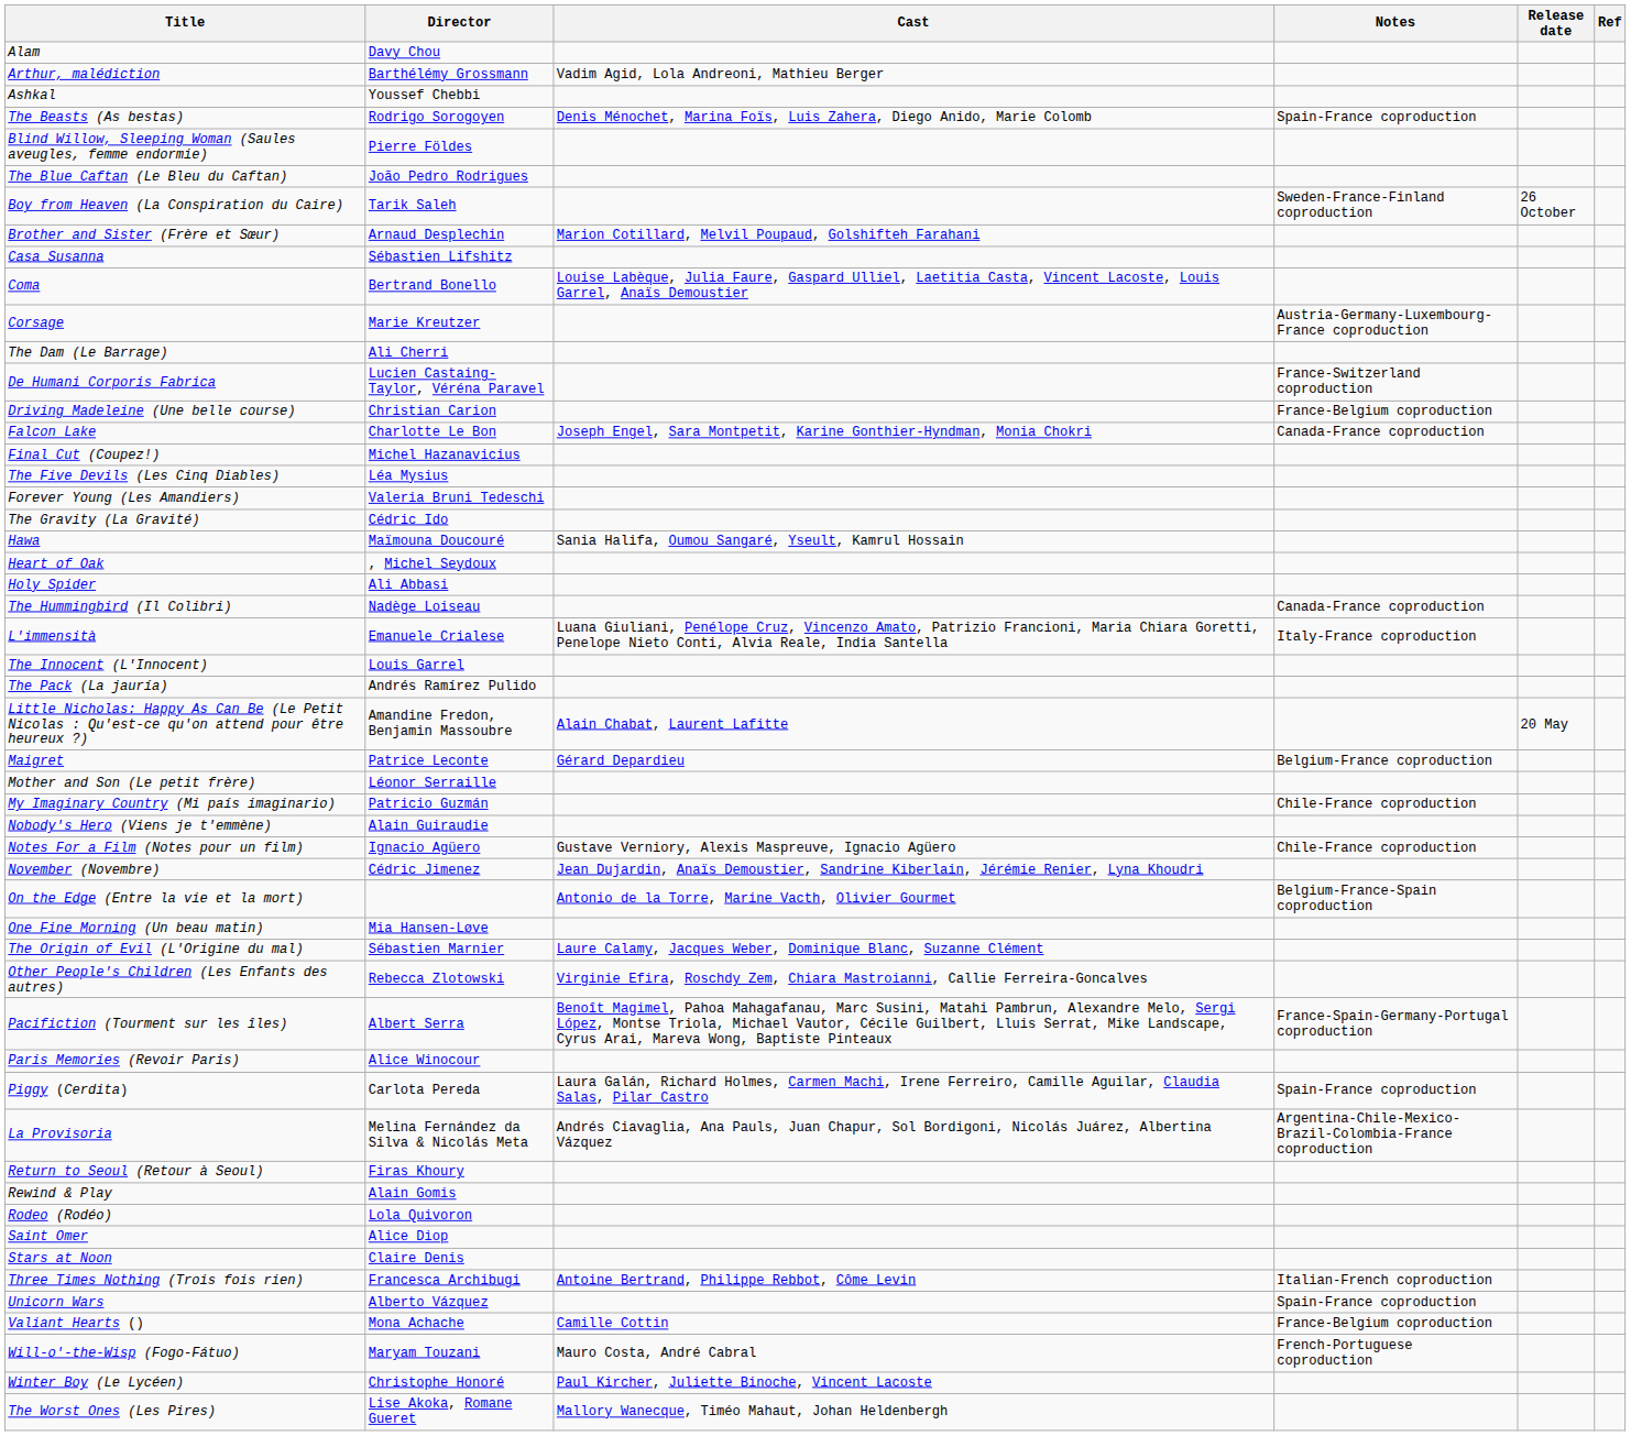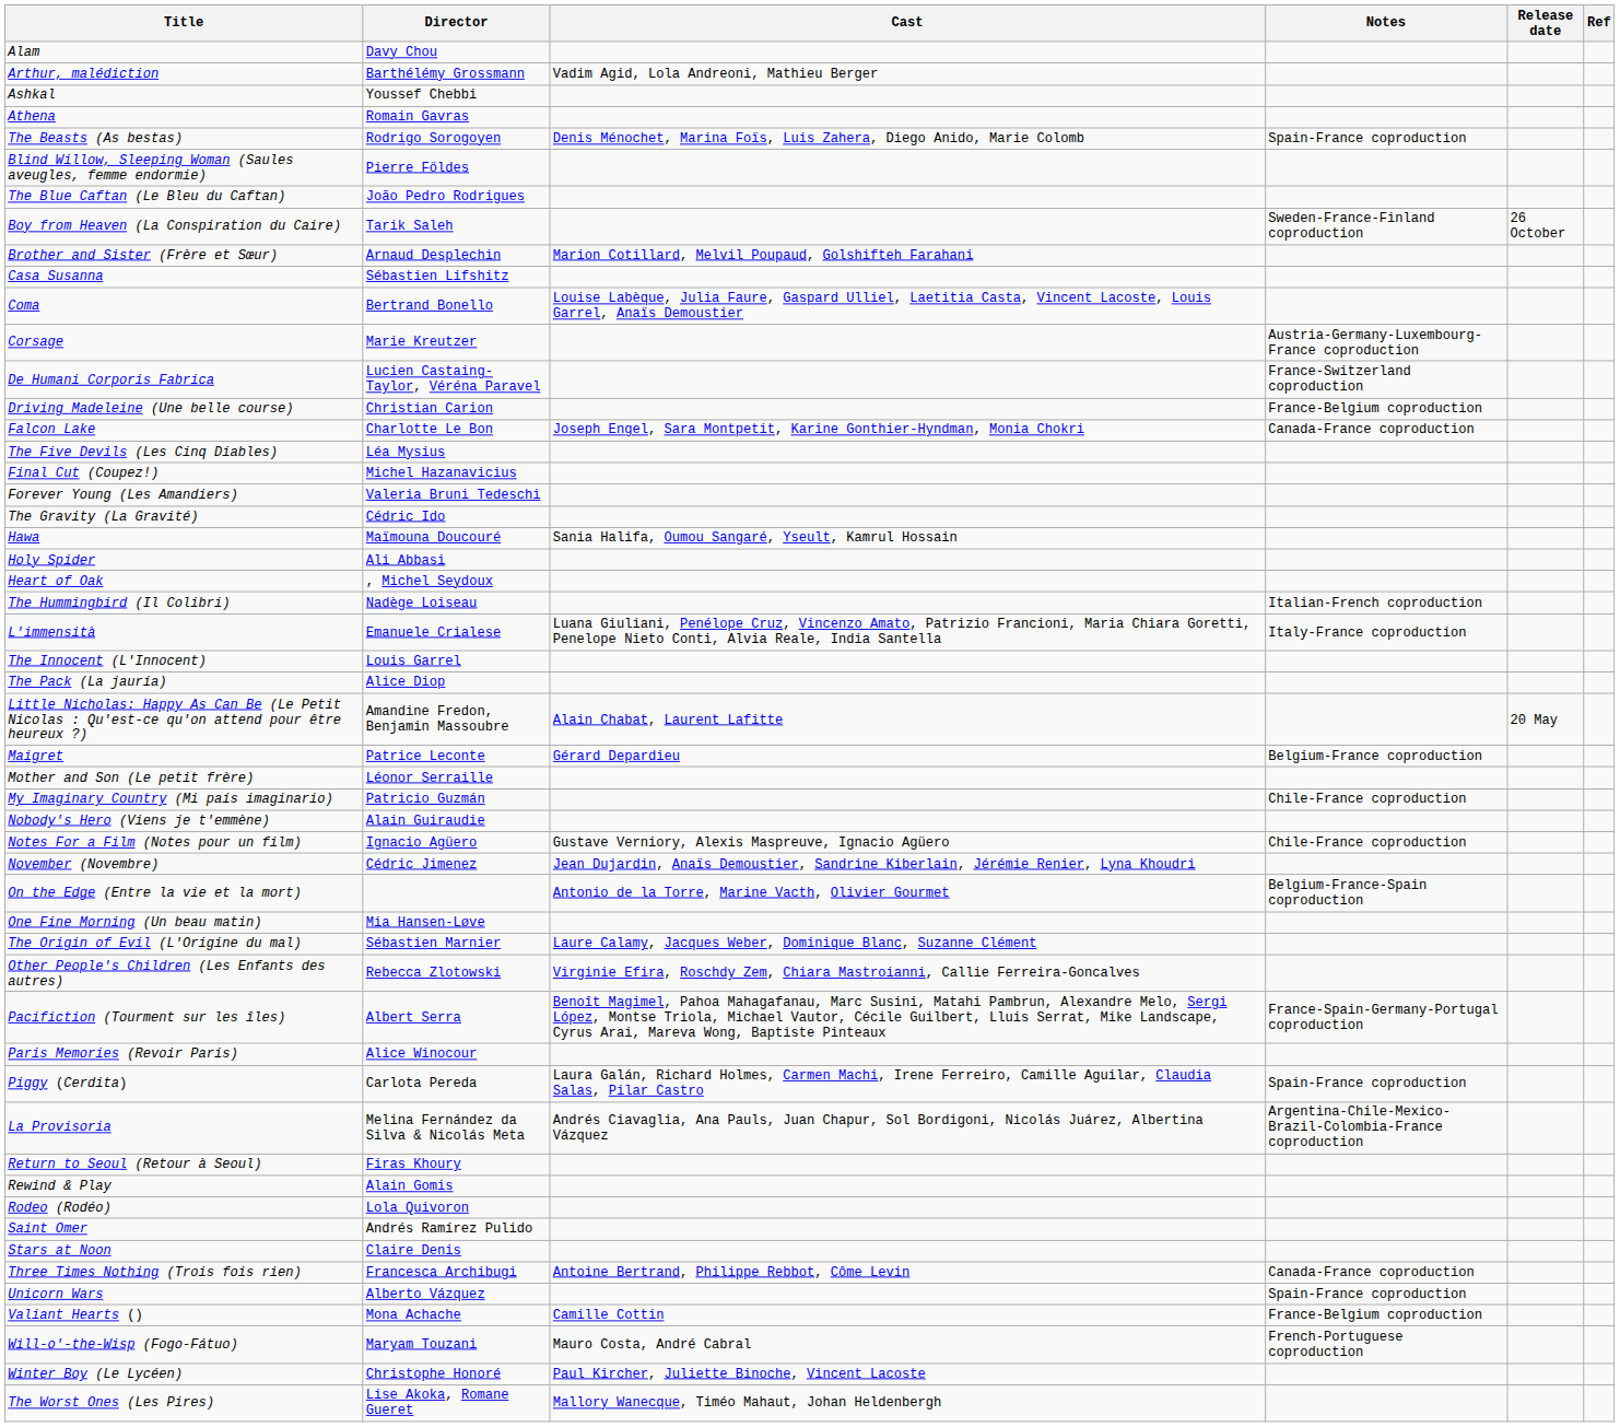 <table class="wikitable sortable" style="width:100%;">
 <tr>
 <th>Title</th>
 <th>Director</th>
 <th>Cast</th>
 <th>Notes</th>
 <th>Release date</th>
 <th>Ref</th>
 </tr>
 <tr>
 <td><em>Alam</em></td>
 <td><a href='#'>Davy Chou</a></td>
 <td></td>
 <td></td>
 <td></td>
 <td></td>
 </tr>
 <tr>
 <td><em><a href='#'>Arthur, malédiction</a></em></td>
 <td><a href='#'>Barthélémy Grossmann</a></td>
 <td>Vadim Agid, Lola Andreoni, Mathieu Berger</td>
 <td></td>
 <td></td>
 <td></td>
 </tr>
 <tr>
 <td><em>Ashkal</em></td>
 <td>Youssef Chebbi</td>
+<td></td>
+<td></td>
+<td></td>
+<td></td>
+</tr>
+<tr>
+<td><em><a href='#'>Athena</a></em></td>
+<td><a href='#'>Romain Gavras</a></td>
 <td></td>
 <td></td>
 <td></td>
 <td></td>
 </tr>
 <tr>
 <td><em><a href='#'>The Beasts</a> (As bestas)</em></td>
 <td><a href='#'>Rodrigo Sorogoyen</a></td>
 <td><a href='#'>Denis Ménochet</a>, <a href='#'>Marina Foïs</a>, <a href='#'>Luis Zahera</a>, Diego Anido, Marie Colomb</td>
 <td>Spain-France coproduction</td>
 <td></td>
 <td></td>
 </tr>
 <tr>
 <td><em><a href='#'>Blind Willow, Sleeping Woman</a> (Saules aveugles, femme endormie)</em></td>
 <td><a href='#'>Pierre Földes</a></td>
 <td></td>
 <td></td>
 <td></td>
 <td></td>
 </tr>
 <tr>
 <td><em><a href='#'>The Blue Caftan</a> (Le Bleu du Caftan)</em></td>
 <td><a href='#'>João Pedro Rodrigues</a></td>
 <td></td>
 <td></td>
 <td></td>
 <td></td>
 </tr>
 <tr>
 <td><em><a href='#'>Boy from Heaven</a> (La Conspiration du Caire)</em></td>
 <td><a href='#'>Tarik Saleh</a></td>
 <td></td>
 <td>Sweden-France-Finland coproduction</td>
 <td>26 October</td>
 <td></td>
 </tr>
 <tr>
 <td><em><a href='#'>Brother and Sister</a> (Frère et Sœur)</em></td>
 <td><a href='#'>Arnaud Desplechin</a></td>
 <td><a href='#'>Marion Cotillard</a>, <a href='#'>Melvil Poupaud</a>, <a href='#'>Golshifteh Farahani</a></td>
 <td></td>
 <td></td>
 <td></td>
 </tr>
 <tr>
 <td><em><a href='#'>Casa Susanna</a></em></td>
 <td><a href='#'>Sébastien Lifshitz</a></td>
 <td></td>
 <td></td>
 <td></td>
 <td></td>
 </tr>
 <tr>
 <td><em><a href='#'>Coma</a></em></td>
 <td><a href='#'>Bertrand Bonello</a></td>
 <td><a href='#'>Louise Labèque</a>, <a href='#'>Julia Faure</a>, <a href='#'>Gaspard Ulliel</a>, <a href='#'>Laetitia Casta</a>, <a href='#'>Vincent Lacoste</a>, <a href='#'>Louis Garrel</a>, <a href='#'>Anaïs Demoustier</a></td>
 <td></td>
 <td></td>
 <td><br></td>
 </tr>
 <tr>
 <td><em><a href='#'>Corsage</a></em></td>
 <td><a href='#'>Marie Kreutzer</a></td>
 <td></td>
 <td>Austria-Germany-Luxembourg-France coproduction</td>
 <td></td>
 <td></td>
 </tr>
 <tr>
-<td><em>The Dam (Le Barrage)</em></td>
-<td><a href='#'>Ali Cherri</a></td>
-<td></td>
-<td></td>
-<td></td>
-<td></td>
-</tr>
-<tr>
 <td><em><a href='#'>De Humani Corporis Fabrica</a></em></td>
 <td><a href='#'>Lucien Castaing-Taylor</a>, <a href='#'>Véréna Paravel</a></td>
 <td></td>
 <td>France-Switzerland coproduction</td>
 <td></td>
 <td></td>
 </tr>
 <tr>
 <td><em><a href='#'>Driving Madeleine</a> (Une belle course)</em></td>
 <td><a href='#'>Christian Carion</a></td>
 <td></td>
 <td>France-Belgium coproduction</td>
 <td></td>
 <td></td>
 </tr>
 <tr>
 <td><em><a href='#'>Falcon Lake</a></em></td>
 <td><a href='#'>Charlotte Le Bon</a></td>
 <td><a href='#'>Joseph Engel</a>, <a href='#'>Sara Montpetit</a>, <a href='#'>Karine Gonthier-Hyndman</a>, <a href='#'>Monia Chokri</a></td>
 <td>Canada-France coproduction</td>
 <td></td>
 <td></td>
 </tr>
 <tr>
-<td><em><a href='#'>Final Cut</a> (Coupez!)</em></td>
-<td><a href='#'>Michel Hazanavicius</a></td>
+<td><em><a href='#'>The Five Devils</a> (Les Cinq Diables)</em></td>
+<td><a href='#'>Léa Mysius</a></td>
 <td></td>
 <td></td>
 <td></td>
 <td></td>
 </tr>
 <tr>
-<td><em><a href='#'>The Five Devils</a> (Les Cinq Diables)</em></td>
-<td><a href='#'>Léa Mysius</a></td>
+<td><em><a href='#'>Final Cut</a> (Coupez!)</em></td>
+<td><a href='#'>Michel Hazanavicius</a></td>
 <td></td>
 <td></td>
 <td></td>
 <td></td>
 </tr>
 <tr>
 <td><em>Forever Young (Les Amandiers)</em></td>
 <td><a href='#'>Valeria Bruni Tedeschi</a></td>
 <td></td>
 <td></td>
 <td></td>
 <td></td>
 </tr>
 <tr>
 <td><em>The Gravity (La Gravité)</em></td>
 <td><a href='#'>Cédric Ido</a></td>
 <td></td>
 <td></td>
 <td></td>
 <td></td>
 </tr>
 <tr>
 <td><em><a href='#'>Hawa</a></em></td>
 <td><a href='#'>Maïmouna Doucouré</a></td>
 <td>Sania Halifa, <a href='#'>Oumou Sangaré</a>, <a href='#'>Yseult</a>, Kamrul Hossain</td>
 <td></td>
 <td></td>
 <td></td>
 </tr>
 <tr>
-<td><em><a href='#'>Heart of Oak</a></em></td>
-<td>, <a href='#'>Michel Seydoux</a></td>
+<td><em><a href='#'>Holy Spider</a></em></td>
+<td><a href='#'>Ali Abbasi</a></td>
 <td></td>
 <td></td>
 <td></td>
 <td></td>
 </tr>
 <tr>
-<td><em><a href='#'>Holy Spider</a></em></td>
-<td><a href='#'>Ali Abbasi</a></td>
+<td><em><a href='#'>Heart of Oak</a></em></td>
+<td>, <a href='#'>Michel Seydoux</a></td>
 <td></td>
 <td></td>
 <td></td>
 <td></td>
 </tr>
 <tr>
 <td><em><a href='#'>The Hummingbird</a> (Il Colibri)</em></td>
 <td><a href='#'>Nadège Loiseau</a></td>
 <td></td>
-<td>Canada-France coproduction</td>
+<td>Italian-French coproduction</td>
 <td></td>
 <td></td>
 </tr>
 <tr>
 <td><em><a href='#'>L'immensità</a></em></td>
 <td><a href='#'>Emanuele Crialese</a></td>
 <td>Luana Giuliani, <a href='#'>Penélope Cruz</a>, <a href='#'>Vincenzo Amato</a>, Patrizio Francioni, Maria Chiara Goretti, Penelope Nieto Conti, Alvia Reale, India Santella</td>
 <td>Italy-France coproduction</td>
 <td></td>
 <td></td>
 </tr>
 <tr>
 <td><em><a href='#'>The Innocent</a> (L'Innocent)</em></td>
 <td><a href='#'>Louis Garrel</a></td>
 <td></td>
 <td></td>
 <td></td>
 <td></td>
 </tr>
 <tr>
 <td><em><a href='#'>The Pack</a> (La jauría)</em></td>
-<td>Andrés Ramírez Pulido</td>
+<td><a href='#'>Alice Diop</a></td>
 <td></td>
 <td></td>
 <td></td>
 <td></td>
 </tr>
 <tr>
 <td><em><a href='#'>Little Nicholas: Happy As Can Be</a> (Le Petit Nicolas : Qu'est-ce qu'on attend pour être heureux ?)</em></td>
 <td>Amandine Fredon, Benjamin Massoubre</td>
 <td><a href='#'>Alain Chabat</a>, <a href='#'>Laurent Lafitte</a></td>
 <td></td>
 <td>20 May</td>
 <td></td>
 </tr>
 <tr>
 <td><em><a href='#'>Maigret</a></em></td>
 <td><a href='#'>Patrice Leconte</a></td>
 <td><a href='#'>Gérard Depardieu</a></td>
 <td>Belgium-France coproduction</td>
 <td></td>
 <td></td>
 </tr>
 <tr>
 <td><em>Mother and Son (Le petit frère)</em></td>
 <td><a href='#'>Léonor Serraille</a></td>
 <td></td>
 <td></td>
 <td></td>
 <td></td>
 </tr>
 <tr>
 <td><em><a href='#'>My Imaginary Country</a> (Mi país imaginario)</em></td>
 <td><a href='#'>Patricio Guzmán</a></td>
 <td></td>
 <td>Chile-France coproduction</td>
 <td></td>
 <td></td>
 </tr>
 <tr>
 <td><em><a href='#'>Nobody's Hero</a> (Viens je t'emmène)</em></td>
 <td><a href='#'>Alain Guiraudie</a></td>
 <td></td>
 <td></td>
 <td></td>
 <td></td>
 </tr>
 <tr>
 <td><em><a href='#'>Notes For a Film</a> (Notes pour un film)</em></td>
 <td><a href='#'>Ignacio Agüero</a></td>
 <td>Gustave Verniory, Alexis Maspreuve, Ignacio Agüero</td>
 <td>Chile-France coproduction</td>
 <td></td>
 <td></td>
 </tr>
 <tr>
 <td><em><a href='#'>November</a> (Novembre)</em></td>
 <td><a href='#'>Cédric Jimenez</a></td>
 <td><a href='#'>Jean Dujardin</a>, <a href='#'>Anaïs Demoustier</a>, <a href='#'>Sandrine Kiberlain</a>, <a href='#'>Jérémie Renier</a>, <a href='#'>Lyna Khoudri</a></td>
 <td></td>
 <td></td>
 <td></td>
 </tr>
 <tr>
 <td><em><a href='#'>On the Edge</a> (Entre la vie et la mort)</em></td>
 <td></td>
 <td><a href='#'>Antonio de la Torre</a>, <a href='#'>Marine Vacth</a>, <a href='#'>Olivier Gourmet</a></td>
 <td>Belgium-France-Spain coproduction</td>
 <td></td>
 <td></td>
 </tr>
 <tr>
 <td><em><a href='#'>One Fine Morning</a> (Un beau matin)</em></td>
 <td><a href='#'>Mia Hansen-Løve</a></td>
 <td></td>
 <td></td>
 <td></td>
 <td></td>
 </tr>
 <tr>
 <td><em><a href='#'>The Origin of Evil</a> (L'Origine du mal)</em></td>
 <td><a href='#'>Sébastien Marnier</a></td>
 <td><a href='#'>Laure Calamy</a>, <a href='#'>Jacques Weber</a>, <a href='#'>Dominique Blanc</a>, <a href='#'>Suzanne Clément</a></td>
 <td></td>
 <td></td>
 <td></td>
 </tr>
 <tr>
 <td><em><a href='#'>Other People's Children</a> (Les Enfants des autres)</em></td>
 <td><a href='#'>Rebecca Zlotowski</a></td>
 <td><a href='#'>Virginie Efira</a>, <a href='#'>Roschdy Zem</a>, <a href='#'>Chiara Mastroianni</a>, Callie Ferreira-Goncalves</td>
 <td></td>
 <td></td>
 <td></td>
 </tr>
 <tr>
 <td><em><a href='#'>Pacifiction</a> (Tourment sur les îles)</em></td>
 <td><a href='#'>Albert Serra</a></td>
 <td><a href='#'>Benoît Magimel</a>, Pahoa Mahagafanau, Marc Susini, Matahi Pambrun, Alexandre Melo, <a href='#'>Sergi López</a>, Montse Triola, Michael Vautor, Cécile Guilbert, Lluis Serrat, Mike Landscape, Cyrus Arai, Mareva Wong, Baptiste Pinteaux</td>
 <td>France-Spain-Germany-Portugal coproduction</td>
 <td></td>
 <td></td>
 </tr>
 <tr>
 <td><em><a href='#'>Paris Memories</a> (Revoir Paris)</em></td>
 <td><a href='#'>Alice Winocour</a></td>
 <td></td>
 <td></td>
 <td></td>
 <td></td>
 </tr>
 <tr>
 <td><em><a href='#'>Piggy</a></em> (<em>Cerdita</em>)</td>
 <td>Carlota Pereda</td>
 <td>Laura Galán, Richard Holmes, <a href='#'>Carmen Machi</a>, Irene Ferreiro, Camille Aguilar, <a href='#'>Claudia Salas</a>, <a href='#'>Pilar Castro</a></td>
 <td>Spain-France coproduction</td>
 <td></td>
 <td></td>
 </tr>
 <tr>
 <td><em><a href='#'>La Provisoria</a></em></td>
 <td>Melina Fernández da Silva & Nicolás Meta</td>
 <td>Andrés Ciavaglia, Ana Pauls, Juan Chapur, Sol Bordigoni, Nicolás Juárez, Albertina Vázquez</td>
 <td>Argentina-Chile-Mexico-Brazil-Colombia-France coproduction</td>
 <td></td>
 <td></td>
 </tr>
 <tr>
 <td><em><a href='#'>Return to Seoul</a> (Retour à Seoul)</em></td>
 <td><a href='#'>Firas Khoury</a></td>
 <td></td>
 <td></td>
 <td></td>
 <td></td>
 </tr>
 <tr>
 <td><em>Rewind & Play</em></td>
 <td><a href='#'>Alain Gomis</a></td>
 <td></td>
 <td></td>
 <td></td>
 <td></td>
 </tr>
 <tr>
 <td><em><a href='#'>Rodeo</a> (Rodéo)</em></td>
 <td><a href='#'>Lola Quivoron</a></td>
 <td></td>
 <td></td>
 <td></td>
 <td></td>
 </tr>
 <tr>
 <td><em><a href='#'>Saint Omer</a></em></td>
-<td><a href='#'>Alice Diop</a></td>
+<td>Andrés Ramírez Pulido</td>
 <td></td>
 <td></td>
 <td></td>
 <td></td>
 </tr>
 <tr>
 <td><em><a href='#'>Stars at Noon</a></em></td>
 <td><a href='#'>Claire Denis</a></td>
 <td></td>
 <td></td>
 <td></td>
 <td></td>
 </tr>
 <tr>
 <td><em><a href='#'>Three Times Nothing</a> (Trois fois rien)</em></td>
 <td><a href='#'>Francesca Archibugi</a></td>
 <td><a href='#'>Antoine Bertrand</a>, <a href='#'>Philippe Rebbot</a>, <a href='#'>Côme Levin</a></td>
-<td>Italian-French coproduction</td>
+<td>Canada-France coproduction</td>
 <td></td>
 <td></td>
 </tr>
 <tr>
 <td><em><a href='#'>Unicorn Wars</a></em></td>
 <td><a href='#'>Alberto Vázquez</a></td>
 <td></td>
 <td>Spain-France coproduction</td>
 <td></td>
 <td></td>
 </tr>
 <tr>
 <td><em><a href='#'>Valiant Hearts</a></em> ()</td>
 <td><a href='#'>Mona Achache</a></td>
 <td><a href='#'>Camille Cottin</a></td>
 <td>France-Belgium coproduction</td>
 <td></td>
 <td></td>
 </tr>
 <tr>
 <td><em><a href='#'>Will-o'-the-Wisp</a> (Fogo-Fátuo)</em></td>
 <td><a href='#'>Maryam Touzani</a></td>
 <td>Mauro Costa, André Cabral</td>
 <td>French-Portuguese coproduction</td>
 <td></td>
 <td></td>
 </tr>
 <tr>
 <td><em><a href='#'>Winter Boy</a> (Le Lycéen)</em></td>
 <td><a href='#'>Christophe Honoré</a></td>
 <td><a href='#'>Paul Kircher</a>, <a href='#'>Juliette Binoche</a>, <a href='#'>Vincent Lacoste</a></td>
 <td></td>
 <td></td>
 <td></td>
 </tr>
 <tr>
 <td><em><a href='#'>The Worst Ones</a> (Les Pires)</em></td>
 <td><a href='#'>Lise Akoka</a>, <a href='#'>Romane Gueret</a></td>
 <td><a href='#'>Mallory Wanecque</a>, Timéo Mahaut, Johan Heldenbergh</td>
 <td></td>
 <td></td>
 <td></td>
 </tr>
 </table>
